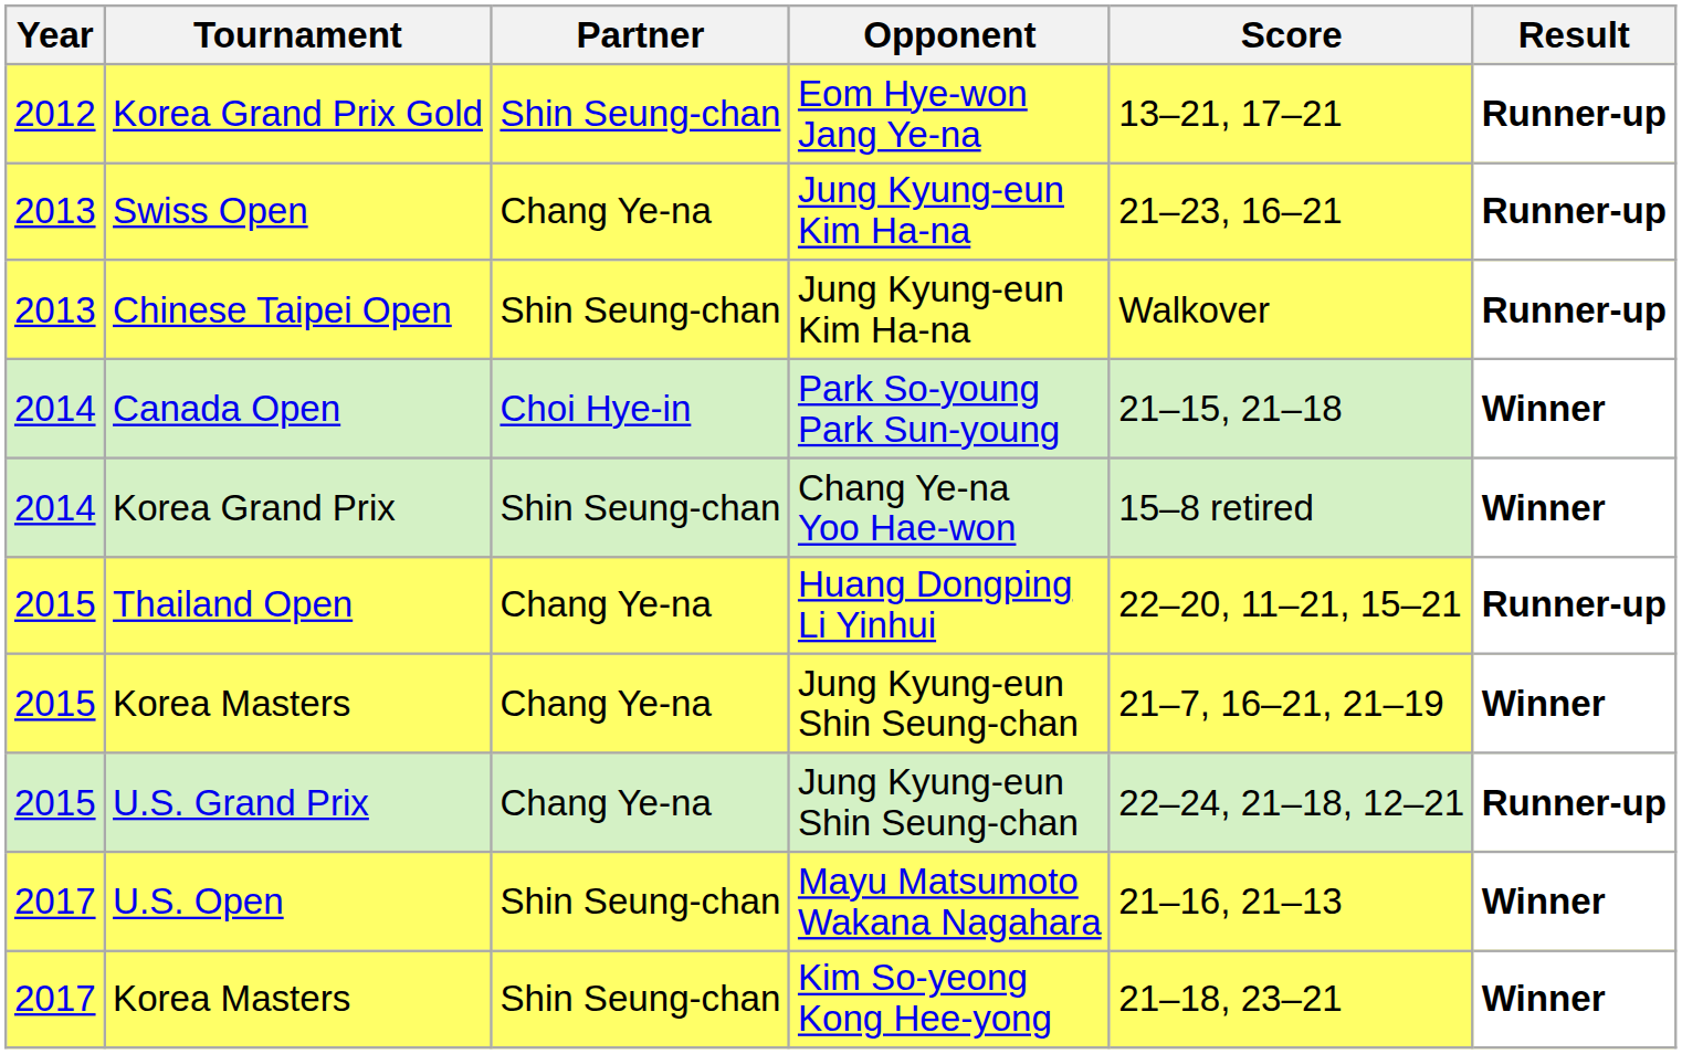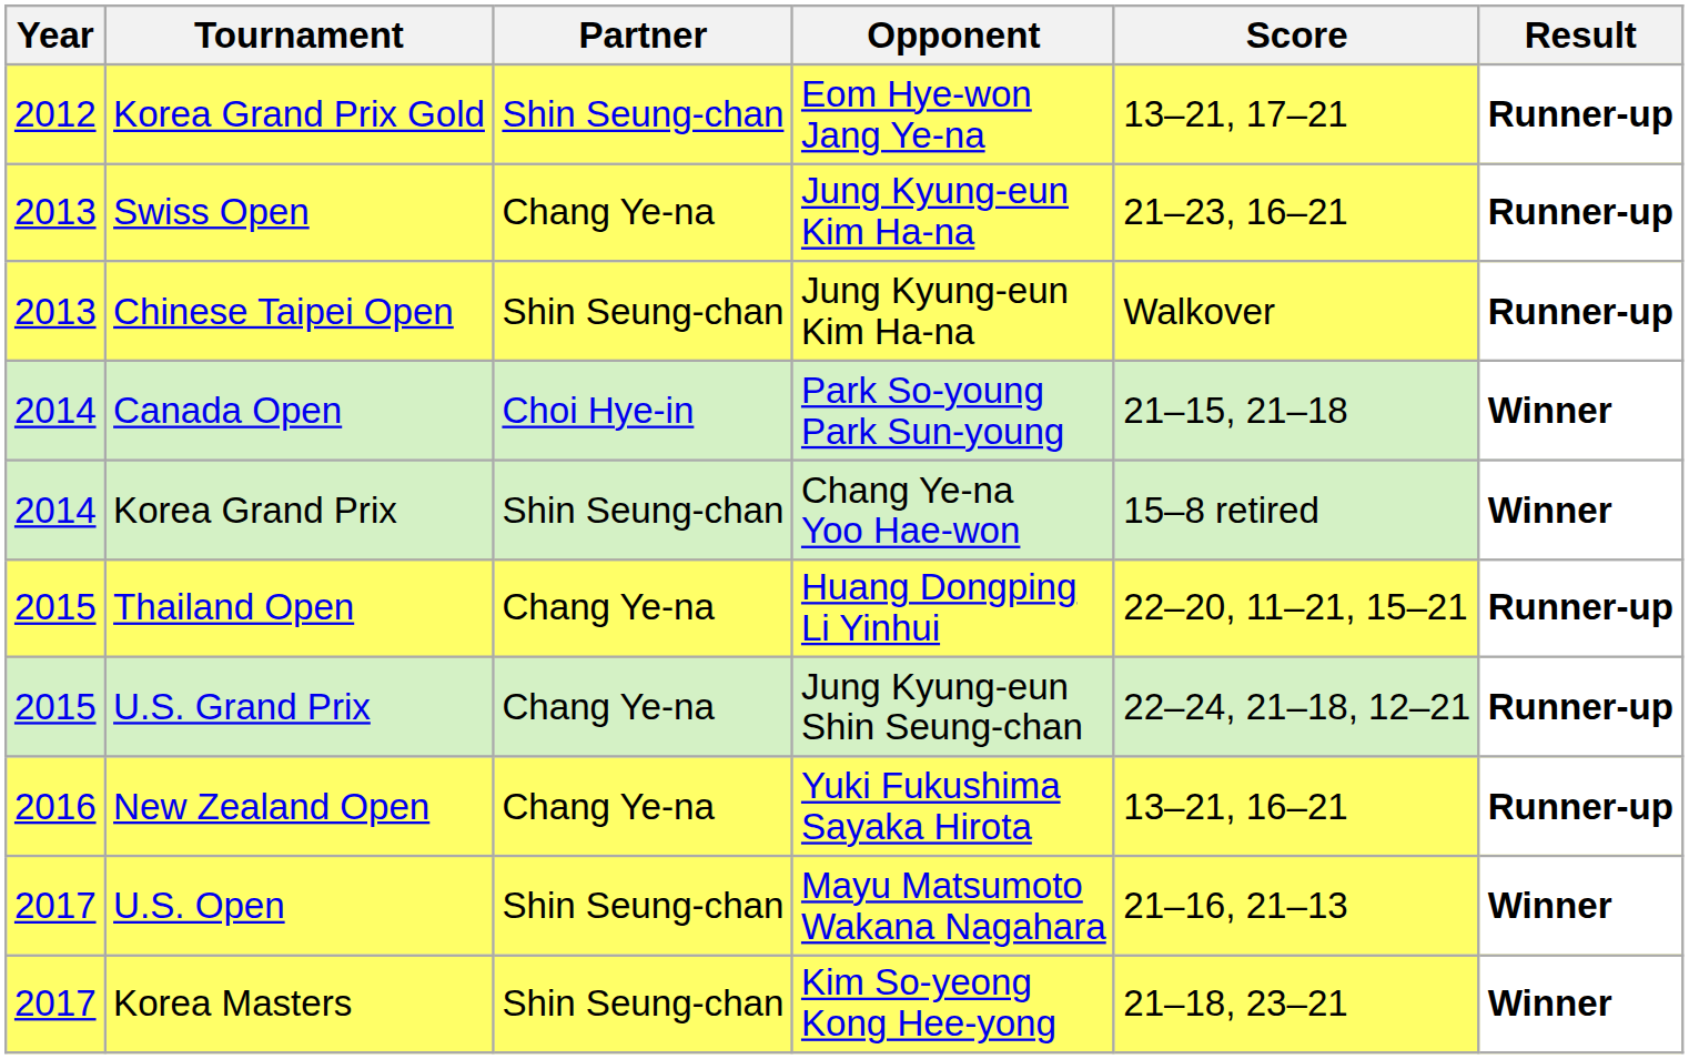 <table class="sortable wikitable" style="font-size: 90%;">
 <tr>
 <th>Year</th>
 <th>Tournament</th>
 <th>Partner</th>
 <th>Opponent</th>
 <th>Score</th>
 <th>Result</th>
 </tr>
 <tr style="background:#FFFF67">
 <td align="center"><a href='#'>2012</a></td>
 <td align="left"><a href='#'>Korea Grand Prix Gold</a></td>
 <td align="left"> <a href='#'>Shin Seung-chan</a></td>
 <td align="left"> <a href='#'>Eom Hye-won</a><br> <a href='#'>Jang Ye-na</a></td>
 <td align="left">13–21, 17–21</td>
 <td style="text-align:left; background:white"> <strong>Runner-up</strong></td>
 </tr>
 <tr style="background:#FFFF67">
 <td align="center"><a href='#'>2013</a></td>
 <td align="left"><a href='#'>Swiss Open</a></td>
 <td align="left"> Chang Ye-na</td>
 <td align="left"> <a href='#'>Jung Kyung-eun</a><br> <a href='#'>Kim Ha-na</a></td>
 <td align="left">21–23, 16–21</td>
 <td style="text-align:left; background:white"> <strong>Runner-up</strong></td>
 </tr>
 <tr style="background:#FFFF67">
 <td align="center"><a href='#'>2013</a></td>
 <td align="left"><a href='#'>Chinese Taipei Open</a></td>
 <td align="left"> Shin Seung-chan</td>
 <td align="left"> Jung Kyung-eun<br> Kim Ha-na</td>
 <td align="left">Walkover</td>
 <td style="text-align:left; background:white"> <strong>Runner-up</strong></td>
 </tr>
 <tr style="background:#D4F1C5">
 <td align="center"><a href='#'>2014</a></td>
 <td align="left"><a href='#'>Canada Open</a></td>
 <td align="left"> <a href='#'>Choi Hye-in</a></td>
 <td align="left"> <a href='#'>Park So-young</a><br> <a href='#'>Park Sun-young</a></td>
 <td align="left">21–15, 21–18</td>
 <td style="text-align:left; background:white"> <strong>Winner</strong></td>
 </tr>
 <tr style="background:#D4F1C5">
 <td align="center"><a href='#'>2014</a></td>
 <td align="left">Korea Grand Prix</td>
 <td align="left"> Shin Seung-chan</td>
 <td align="left"> Chang Ye-na<br> <a href='#'>Yoo Hae-won</a></td>
 <td align="left">15–8 retired</td>
 <td style="text-align:left; background:white"> <strong>Winner</strong></td>
 </tr>
 <tr style="background:#FFFF67">
 <td align="center"><a href='#'>2015</a></td>
 <td align="left"><a href='#'>Thailand Open</a></td>
 <td align="left"> Chang Ye-na</td>
 <td align="left"> <a href='#'>Huang Dongping</a><br> <a href='#'>Li Yinhui</a></td>
 <td align="left">22–20, 11–21, 15–21</td>
 <td style="text-align:left; background:white"> <strong>Runner-up</strong></td>
 </tr>
-<tr style="background:#FFFF67">
-<td align="center"><a href='#'>2015</a></td>
-<td align="left">Korea Masters</td>
-<td align="left"> Chang Ye-na</td>
-<td align="left"> Jung Kyung-eun<br> Shin Seung-chan</td>
-<td align="left">21–7, 16–21, 21–19</td>
-<td style="text-align:left; background:white"> <strong>Winner</strong></td>
-</tr>
 <tr style="background:#D4F1C5">
 <td align="center"><a href='#'>2015</a></td>
 <td align="left"><a href='#'>U.S. Grand Prix</a></td>
 <td align="left"> Chang Ye-na</td>
 <td align="left"> Jung Kyung-eun<br> Shin Seung-chan</td>
 <td align="left">22–24, 21–18, 12–21</td>
+<td style="text-align:left; background:white"> <strong>Runner-up</strong></td>
+</tr>
+<tr style="background:#FFFF67">
+<td align="center"><a href='#'>2016</a></td>
+<td align="left"><a href='#'>New Zealand Open</a></td>
+<td align="left"> Chang Ye-na</td>
+<td align="left"> <a href='#'>Yuki Fukushima</a><br> <a href='#'>Sayaka Hirota</a></td>
+<td align="left">13–21, 16–21</td>
 <td style="text-align:left; background:white"> <strong>Runner-up</strong></td>
 </tr>
 <tr style="background:#FFFF67">
 <td align="center"><a href='#'>2017</a></td>
 <td align="left"><a href='#'>U.S. Open</a></td>
 <td align="left"> Shin Seung-chan</td>
 <td align="left"> <a href='#'>Mayu Matsumoto</a><br> <a href='#'>Wakana Nagahara</a></td>
 <td align="left">21–16, 21–13</td>
 <td style="text-align:left; background:white"> <strong>Winner</strong></td>
 </tr>
 <tr style="background:#FFFF67">
 <td align="center"><a href='#'>2017</a></td>
 <td align="left">Korea Masters</td>
 <td align="left"> Shin Seung-chan</td>
 <td align="left"> <a href='#'>Kim So-yeong</a><br> <a href='#'>Kong Hee-yong</a></td>
 <td align="left">21–18, 23–21</td>
 <td style="text-align:left; background:white"> <strong>Winner</strong></td>
 </tr>
 </table>
